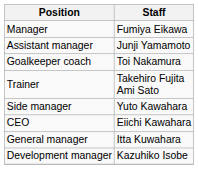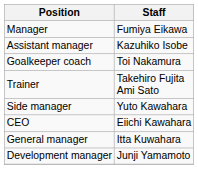 <table class="wikitable">
 <tr>
 <th>Position</th>
 <th>Staff</th>
 </tr>
 <tr>
 <td>Manager</td>
 <td> Fumiya Eikawa</td>
 </tr>
 <tr>
 <td>Assistant manager</td>
-<td> Junji Yamamoto</td>
+<td> Kazuhiko Isobe</td>
 </tr>
 <tr>
 <td>Goalkeeper coach</td>
 <td> Toi Nakamura</td>
 </tr>
 <tr>
 <td>Trainer</td>
 <td> Takehiro Fujita <br>  Ami Sato</td>
 </tr>
 <tr>
 <td>Side manager</td>
 <td> Yuto Kawahara</td>
 </tr>
 <tr>
 <td>CEO</td>
 <td> Eiichi Kawahara</td>
 </tr>
 <tr>
 <td>General manager</td>
 <td> Itta Kuwahara</td>
 </tr>
 <tr>
 <td>Development manager</td>
-<td> Kazuhiko Isobe</td>
+<td> Junji Yamamoto</td>
 </tr>
 <tr>
 </tr>
 </table>
